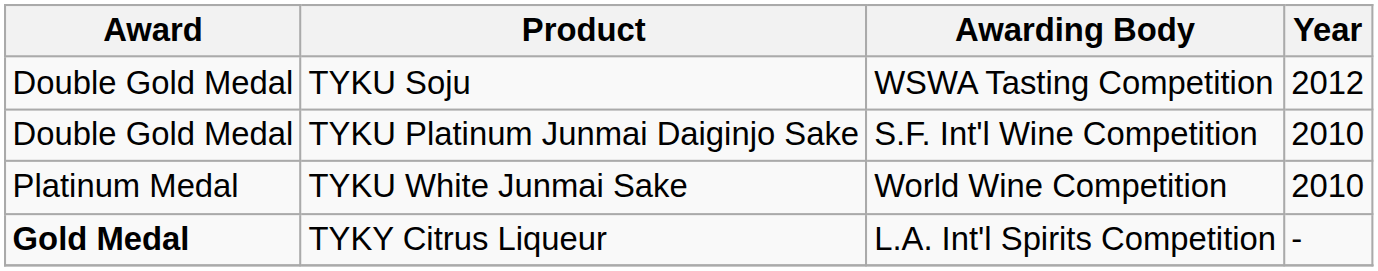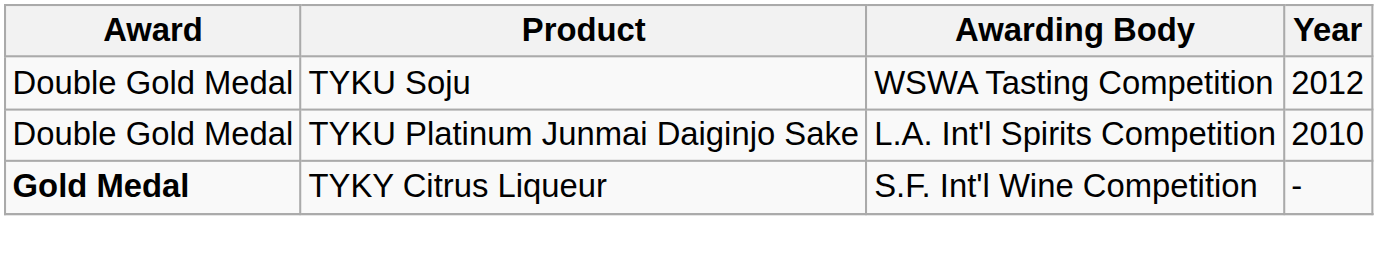 <table class="wikitable">
 <tr>
 <th>Award</th>
 <th>Product</th>
 <th>Awarding Body</th>
 <th>Year</th>
 </tr>
 <tr>
 <td>Double Gold Medal</td>
 <td>TYKU Soju</td>
 <td>WSWA Tasting Competition</td>
 <td>2012</td>
 </tr>
 <tr>
 <td>Double Gold Medal</td>
 <td>TYKU Platinum Junmai Daiginjo Sake</td>
-<td>S.F. Int'l Wine Competition</td>
-<td>2010</td>
-</tr>
-<tr>
-<td>Platinum Medal</td>
-<td>TYKU White Junmai Sake</td>
-<td>World Wine Competition</td>
+<td>L.A. Int'l Spirits Competition</td>
 <td>2010</td>
 </tr>
 <tr>
 <td><strong>Gold Medal</strong></td>
 <td>TYKY Citrus Liqueur</td>
-<td>L.A. Int'l Spirits Competition</td>
+<td>S.F. Int'l Wine Competition</td>
 <td>-</td>
 </tr>
 <tr>
 </tr>
 </table>
